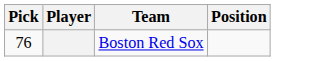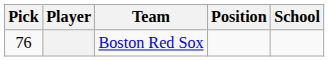 <table class="wikitable sortable plainrowheaders" style="text-align:center; width=74%">
 <tr>
 <th scope="col">Pick</th>
 <th scope="col">Player</th>
 <th scope="col">Team</th>
 <th scope="col">Position</th>
+<th scope="col">School</th>
 </tr>
 <tr>
 <td>76</td>
 <th scope="row" style="text-align:center"></th>
 <td><a href='#'>Boston Red Sox</a></td>
 <td></td>
+<td></td>
 </tr>
 </table>
